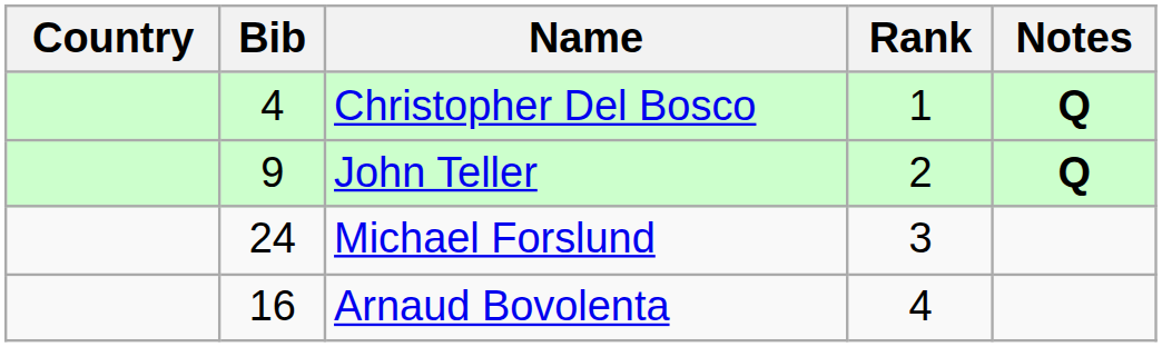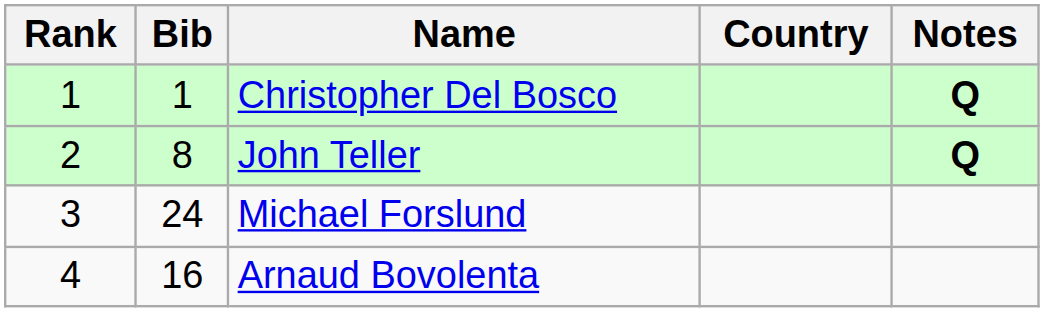 <table class="wikitable" style="text-align:center;" width=70%>
 <tr>
-<th>Country</th>
+<th>Rank</th>
 <th>Bib</th>
 <th>Name</th>
-<th>Rank</th>
+<th>Country</th>
 <th>Notes</th>
 </tr>
 <tr bgcolor="#ccffcc">
+<td>1</td>
+<td>1</td>
+<td align=left><a href='#'>Christopher Del Bosco</a></td>
 <td align=left></td>
-<td>4</td>
-<td align=left><a href='#'>Christopher Del Bosco</a></td>
-<td>1</td>
 <td><strong>Q</strong></td>
 </tr>
 <tr bgcolor="#ccffcc">
+<td>2</td>
+<td>8</td>
+<td align=left><a href='#'>John Teller</a></td>
 <td align=left></td>
-<td>9</td>
-<td align=left><a href='#'>John Teller</a></td>
-<td>2</td>
 <td><strong>Q</strong></td>
 </tr>
 <tr>
-<td align=left></td>
+<td>3</td>
 <td>24</td>
 <td align=left><a href='#'>Michael Forslund</a></td>
-<td>3</td>
+<td align=left></td>
 <td></td>
 </tr>
 <tr>
-<td align=left></td>
+<td>4</td>
 <td>16</td>
 <td align=left><a href='#'>Arnaud Bovolenta</a></td>
-<td>4</td>
+<td align=left></td>
 <td></td>
 </tr>
 </table>
